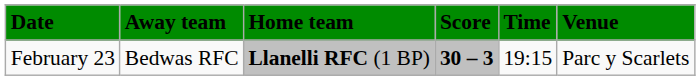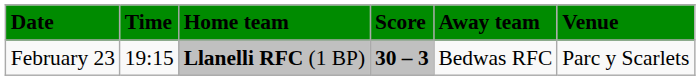 <table class="wikitable" style="margin:0.5em auto; font-size:95%">
 <tr bgcolor="#008B00">
 <td><strong>Date</strong></td>
-<td><strong>Away team</strong></td>
+<td><strong>Time</strong></td>
 <td><strong>Home team</strong></td>
 <td><strong>Score</strong></td>
-<td><strong>Time</strong></td>
+<td><strong>Away team</strong></td>
 <td><strong>Venue</strong></td>
 </tr>
 <tr>
 <td>February 23</td>
-<td>Bedwas RFC</td>
+<td>19:15</td>
 <td bgcolor="silver"><strong>Llanelli RFC</strong> (1 BP)</td>
 <td bgcolor="silver"><strong>30 – 3</strong></td>
-<td>19:15</td>
+<td>Bedwas RFC</td>
 <td>Parc y Scarlets</td>
 </tr>
 </table>
